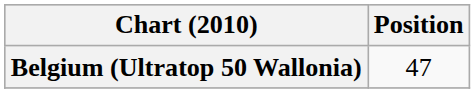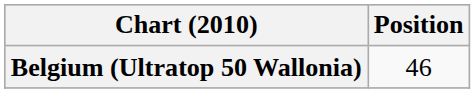 <table class="wikitable plainrowheaders" style="text-align:center">
 <tr>
 <th>Chart (2010)</th>
 <th>Position</th>
 </tr>
 <tr>
 <th scope="row">Belgium (Ultratop 50 Wallonia)</th>
-<td>47</td>
+<td>46</td>
 </tr>
 </table>
